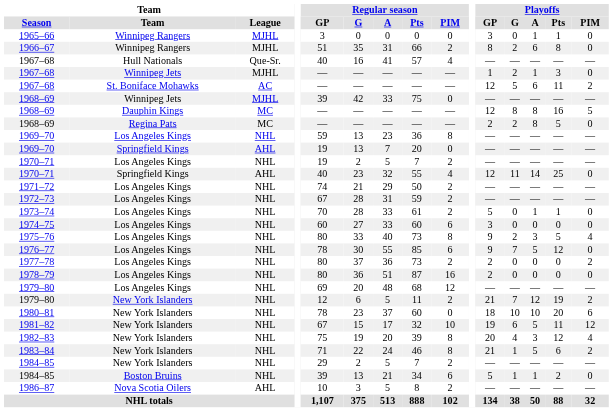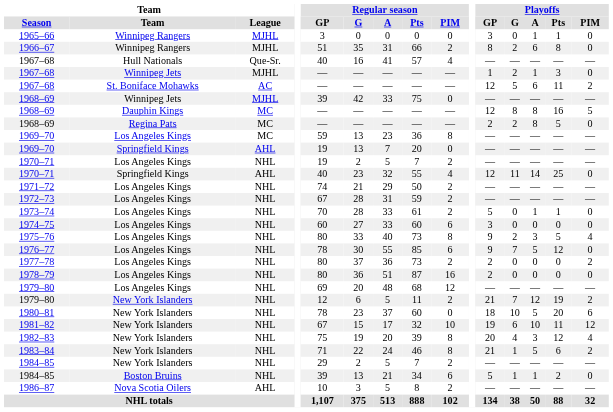 <table border="0" cellpadding="1" cellspacing="0" style="text-align:center; width:60em">
 <tr bgcolor="#e0e0e0">
 <th colspan="3" bgcolor="#ffffff">Team</th>
 <th rowspan="99" bgcolor="#ffffff"> </th>
 <th colspan="5"><a href='#'>Regular season</a></th>
 <th rowspan="99" bgcolor="#ffffff"> </th>
 <th colspan="5"><a href='#'>Playoffs</a></th>
 </tr>
 <tr bgcolor="#e0e0e0">
 <th><a href='#'>Season</a></th>
 <th>Team</th>
 <th>League</th>
 <th>GP</th>
 <th><a href='#'>G</a></th>
 <th><a href='#'>A</a></th>
 <th><a href='#'>Pts</a></th>
 <th><a href='#'>PIM</a></th>
 <th>GP</th>
 <th>G</th>
 <th>A</th>
 <th>Pts</th>
 <th>PIM</th>
 </tr>
 <tr>
 <td><a href='#'>1965–66</a></td>
 <td><a href='#'>Winnipeg Rangers</a></td>
 <td><a href='#'>MJHL</a></td>
 <td>3</td>
 <td>0</td>
 <td>0</td>
 <td>0</td>
 <td>0</td>
 <td>3</td>
 <td>0</td>
 <td>1</td>
 <td>1</td>
 <td>0</td>
 </tr>
 <tr bgcolor="#f0f0f0">
 <td><a href='#'>1966–67</a></td>
 <td>Winnipeg Rangers</td>
 <td>MJHL</td>
 <td>51</td>
 <td>35</td>
 <td>31</td>
 <td>66</td>
 <td>2</td>
 <td>8</td>
 <td>2</td>
 <td>6</td>
 <td>8</td>
 <td>0</td>
 </tr>
 <tr>
 <td>1967–68</td>
 <td>Hull Nationals</td>
 <td>Que-Sr.</td>
 <td>40</td>
 <td>16</td>
 <td>41</td>
 <td>57</td>
 <td>4</td>
 <td>—</td>
 <td>—</td>
 <td>—</td>
 <td>—</td>
 <td>—</td>
 </tr>
 <tr bgcolor="#f0f0f0">
 <td><a href='#'>1967–68</a></td>
 <td><a href='#'>Winnipeg Jets</a></td>
 <td>MJHL</td>
 <td>—</td>
 <td>—</td>
 <td>—</td>
 <td>—</td>
 <td>—</td>
 <td>1</td>
 <td>2</td>
 <td>1</td>
 <td>3</td>
 <td>0</td>
 </tr>
 <tr>
 <td><a href='#'>1967–68</a></td>
 <td><a href='#'>St. Boniface Mohawks</a></td>
 <td><a href='#'>AC</a></td>
 <td>—</td>
 <td>—</td>
 <td>—</td>
 <td>—</td>
 <td>—</td>
 <td>12</td>
 <td>5</td>
 <td>6</td>
 <td>11</td>
 <td>2</td>
 </tr>
 <tr bgcolor="#f0f0f0">
 <td><a href='#'>1968–69</a></td>
 <td>Winnipeg Jets</td>
 <td><a href='#'>MJHL</a></td>
 <td>39</td>
 <td>42</td>
 <td>33</td>
 <td>75</td>
 <td>0</td>
 <td>—</td>
 <td>—</td>
 <td>—</td>
 <td>—</td>
 <td>—</td>
 </tr>
 <tr>
 <td><a href='#'>1968–69</a></td>
 <td><a href='#'>Dauphin Kings</a></td>
 <td><a href='#'>MC</a></td>
 <td>—</td>
 <td>—</td>
 <td>—</td>
 <td>—</td>
 <td>—</td>
 <td>12</td>
 <td>8</td>
 <td>8</td>
 <td>16</td>
 <td>5</td>
 </tr>
 <tr bgcolor="#f0f0f0">
 <td>1968–69</td>
 <td><a href='#'>Regina Pats</a></td>
 <td>MC</td>
 <td>—</td>
 <td>—</td>
 <td>—</td>
 <td>—</td>
 <td>—</td>
 <td>2</td>
 <td>2</td>
 <td>8</td>
 <td>5</td>
 <td>0</td>
 </tr>
 <tr>
 <td><a href='#'>1969–70</a></td>
 <td><a href='#'>Los Angeles Kings</a></td>
-<td><a href='#'>NHL</a></td>
+<td>MC</td>
 <td>59</td>
 <td>13</td>
 <td>23</td>
 <td>36</td>
 <td>8</td>
 <td>—</td>
 <td>—</td>
 <td>—</td>
 <td>—</td>
 <td>—</td>
 </tr>
 <tr bgcolor="#f0f0f0">
 <td><a href='#'>1969–70</a></td>
 <td><a href='#'>Springfield Kings</a></td>
 <td><a href='#'>AHL</a></td>
 <td>19</td>
 <td>13</td>
 <td>7</td>
 <td>20</td>
 <td>0</td>
 <td>—</td>
 <td>—</td>
 <td>—</td>
 <td>—</td>
 <td>—</td>
 </tr>
 <tr>
 <td><a href='#'>1970–71</a></td>
 <td>Los Angeles Kings</td>
 <td>NHL</td>
 <td>19</td>
 <td>2</td>
 <td>5</td>
 <td>7</td>
 <td>2</td>
 <td>—</td>
 <td>—</td>
 <td>—</td>
 <td>—</td>
 <td>—</td>
 </tr>
 <tr bgcolor="#f0f0f0">
 <td><a href='#'>1970–71</a></td>
 <td>Springfield Kings</td>
 <td>AHL</td>
 <td>40</td>
 <td>23</td>
 <td>32</td>
 <td>55</td>
 <td>4</td>
 <td>12</td>
 <td>11</td>
 <td>14</td>
 <td>25</td>
 <td>0</td>
 </tr>
 <tr>
 <td><a href='#'>1971–72</a></td>
 <td>Los Angeles Kings</td>
 <td>NHL</td>
 <td>74</td>
 <td>21</td>
 <td>29</td>
 <td>50</td>
 <td>2</td>
 <td>—</td>
 <td>—</td>
 <td>—</td>
 <td>—</td>
 <td>—</td>
 </tr>
 <tr bgcolor="#f0f0f0">
 <td><a href='#'>1972–73</a></td>
 <td>Los Angeles Kings</td>
 <td>NHL</td>
 <td>67</td>
 <td>28</td>
 <td>31</td>
 <td>59</td>
 <td>2</td>
 <td>—</td>
 <td>—</td>
 <td>—</td>
 <td>—</td>
 <td>—</td>
 </tr>
 <tr>
 <td><a href='#'>1973–74</a></td>
 <td>Los Angeles Kings</td>
 <td>NHL</td>
 <td>70</td>
 <td>28</td>
 <td>33</td>
 <td>61</td>
 <td>2</td>
 <td>5</td>
 <td>0</td>
 <td>1</td>
 <td>1</td>
 <td>0</td>
 </tr>
 <tr bgcolor="#f0f0f0">
 <td><a href='#'>1974–75</a></td>
 <td>Los Angeles Kings</td>
 <td>NHL</td>
 <td>60</td>
 <td>27</td>
 <td>33</td>
 <td>60</td>
 <td>6</td>
 <td>3</td>
 <td>0</td>
 <td>0</td>
 <td>0</td>
 <td>0</td>
 </tr>
 <tr>
 <td><a href='#'>1975–76</a></td>
 <td>Los Angeles Kings</td>
 <td>NHL</td>
 <td>80</td>
 <td>33</td>
 <td>40</td>
 <td>73</td>
 <td>8</td>
 <td>9</td>
 <td>2</td>
 <td>3</td>
 <td>5</td>
 <td>4</td>
 </tr>
 <tr bgcolor="#f0f0f0">
 <td><a href='#'>1976–77</a></td>
 <td>Los Angeles Kings</td>
 <td>NHL</td>
 <td>78</td>
 <td>30</td>
 <td>55</td>
 <td>85</td>
 <td>6</td>
 <td>9</td>
 <td>7</td>
 <td>5</td>
 <td>12</td>
 <td>0</td>
 </tr>
 <tr>
 <td><a href='#'>1977–78</a></td>
 <td>Los Angeles Kings</td>
 <td>NHL</td>
 <td>80</td>
 <td>37</td>
 <td>36</td>
 <td>73</td>
 <td>2</td>
 <td>2</td>
 <td>0</td>
 <td>0</td>
 <td>0</td>
 <td>2</td>
 </tr>
 <tr bgcolor="#f0f0f0">
 <td><a href='#'>1978–79</a></td>
 <td>Los Angeles Kings</td>
 <td>NHL</td>
 <td>80</td>
 <td>36</td>
 <td>51</td>
 <td>87</td>
 <td>16</td>
 <td>2</td>
 <td>0</td>
 <td>0</td>
 <td>0</td>
 <td>0</td>
 </tr>
 <tr>
 <td><a href='#'>1979–80</a></td>
 <td>Los Angeles Kings</td>
 <td>NHL</td>
 <td>69</td>
 <td>20</td>
 <td>48</td>
 <td>68</td>
 <td>12</td>
 <td>—</td>
 <td>—</td>
 <td>—</td>
 <td>—</td>
 <td>—</td>
 </tr>
 <tr bgcolor="#f0f0f0">
 <td>1979–80</td>
 <td><a href='#'>New York Islanders</a></td>
 <td>NHL</td>
 <td>12</td>
 <td>6</td>
 <td>5</td>
 <td>11</td>
 <td>2</td>
 <td>21</td>
 <td>7</td>
 <td>12</td>
 <td>19</td>
 <td>2</td>
 </tr>
 <tr>
 <td><a href='#'>1980–81</a></td>
 <td>New York Islanders</td>
 <td>NHL</td>
 <td>78</td>
 <td>23</td>
 <td>37</td>
 <td>60</td>
 <td>0</td>
 <td>18</td>
 <td>10</td>
-<td>10</td>
+<td>5</td>
 <td>20</td>
 <td>6</td>
 </tr>
 <tr bgcolor="#f0f0f0">
 <td><a href='#'>1981–82</a></td>
 <td>New York Islanders</td>
 <td>NHL</td>
 <td>67</td>
 <td>15</td>
 <td>17</td>
 <td>32</td>
 <td>10</td>
 <td>19</td>
 <td>6</td>
-<td>5</td>
+<td>10</td>
 <td>11</td>
 <td>12</td>
 </tr>
 <tr>
 <td><a href='#'>1982–83</a></td>
 <td>New York Islanders</td>
 <td>NHL</td>
 <td>75</td>
 <td>19</td>
 <td>20</td>
 <td>39</td>
 <td>8</td>
 <td>20</td>
 <td>4</td>
 <td>3</td>
 <td>12</td>
 <td>4</td>
 </tr>
 <tr bgcolor="#f0f0f0">
 <td><a href='#'>1983–84</a></td>
 <td>New York Islanders</td>
 <td>NHL</td>
 <td>71</td>
 <td>22</td>
 <td>24</td>
 <td>46</td>
 <td>8</td>
 <td>21</td>
 <td>1</td>
 <td>5</td>
 <td>6</td>
 <td>2</td>
 </tr>
 <tr>
 <td><a href='#'>1984–85</a></td>
 <td>New York Islanders</td>
 <td>NHL</td>
 <td>29</td>
 <td>2</td>
 <td>5</td>
 <td>7</td>
 <td>2</td>
 <td>—</td>
 <td>—</td>
 <td>—</td>
 <td>—</td>
 <td>—</td>
 </tr>
 <tr bgcolor="#f0f0f0">
 <td>1984–85</td>
 <td><a href='#'>Boston Bruins</a></td>
 <td>NHL</td>
 <td>39</td>
 <td>13</td>
 <td>21</td>
 <td>34</td>
 <td>6</td>
 <td>5</td>
 <td>1</td>
 <td>1</td>
 <td>2</td>
 <td>0</td>
 </tr>
 <tr>
 <td><a href='#'>1986–87</a></td>
 <td><a href='#'>Nova Scotia Oilers</a></td>
 <td>AHL</td>
 <td>10</td>
 <td>3</td>
 <td>5</td>
 <td>8</td>
 <td>2</td>
 <td>—</td>
 <td>—</td>
 <td>—</td>
 <td>—</td>
 <td>—</td>
 </tr>
 <tr bgcolor="#e0e0e0">
 <th colspan="3">NHL totals</th>
 <th>1,107</th>
 <th>375</th>
 <th>513</th>
 <th>888</th>
 <th>102</th>
 <th>134</th>
 <th>38</th>
 <th>50</th>
 <th>88</th>
 <th>32</th>
 </tr>
 </table>
